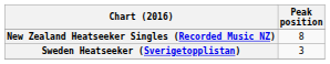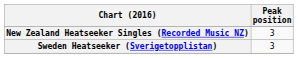 <table class="wikitable sortable plainrowheaders" style="text-align:center">
 <tr>
 <th scope="col">Chart (2016)</th>
 <th scope="col">Peak<br>position</th>
 </tr>
 <tr>
 </tr>
 <tr>
 </tr>
 <tr>
 <th scope="row">New Zealand Heatseeker Singles (<a href='#'>Recorded Music NZ</a>)</th>
-<td>8</td>
+<td>3</td>
 </tr>
 <tr>
 <th scope="row">Sweden Heatseeker (<a href='#'>Sverigetopplistan</a>)</th>
 <td>3</td>
 </tr>
 <tr>
 </tr>
 </table>
